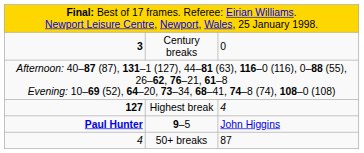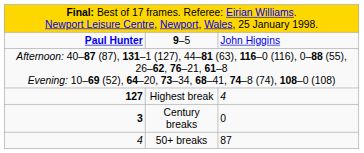 <table class="wikitable" style="font-size: 95%; margin: 1em auto 1em auto;">
 <tr>
 <td colspan="3" align="center" bgcolor="#ffd700"><strong>Final:</strong> Best of 17 frames. Referee: <a href='#'>Eirian Williams</a>. <br><a href='#'>Newport Leisure Centre</a>, <a href='#'>Newport</a>, <a href='#'>Wales</a>, 25 January 1998.</td>
 </tr>
 <tr>
-<td align="right"><strong>3</strong></td>
-<td align="center">Century breaks</td>
-<td>0</td>
+<td width="200" align="right"><strong><a href='#'>Paul Hunter</a></strong><br></td>
+<td width="100" align="center"><strong>9</strong>–5</td>
+<td width="200"><a href='#'>John Higgins</a><br></td>
 </tr>
 <tr>
 <td colspan="3" align="center" style="font-size: 100%"><em>Afternoon:</em> 40–<strong>87</strong> (87), <strong>131</strong>–1 (127), 44–<strong>81</strong> (63), <strong>116</strong>–0 (116), 0–<strong>88</strong> (55), 26–<strong>62</strong>, <strong>76</strong>–21, <strong>61</strong>–8<br><em>Evening:</em> 10–<strong>69</strong> (52), <strong>64</strong>–20, <strong>73</strong>–34, <strong>68</strong>–41, <strong>74</strong>–8 (74), <strong>108</strong>–0 (108)</td>
 </tr>
 <tr>
 <td align="right"><strong>127</strong></td>
 <td align="center">Highest break</td>
 <td><em>4</em></td>
 </tr>
 <tr>
-<td width="200" align="right"><strong><a href='#'>Paul Hunter</a></strong><br></td>
-<td width="100" align="center"><strong>9</strong>–5</td>
-<td width="200"><a href='#'>John Higgins</a><br></td>
+<td align="right"><strong>3</strong></td>
+<td align="center">Century breaks</td>
+<td>0</td>
 </tr>
 <tr>
 <td align="right"><em>4</em></td>
 <td align="center">50+ breaks</td>
 <td>87</td>
 </tr>
 </table>
